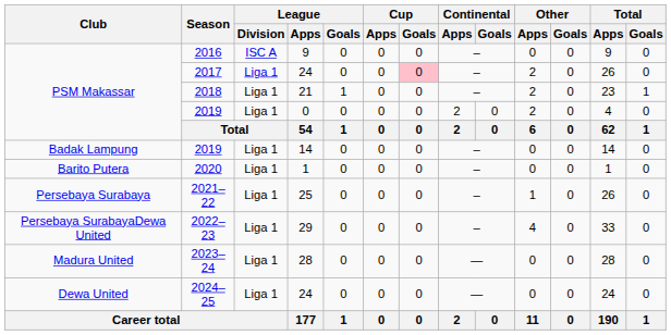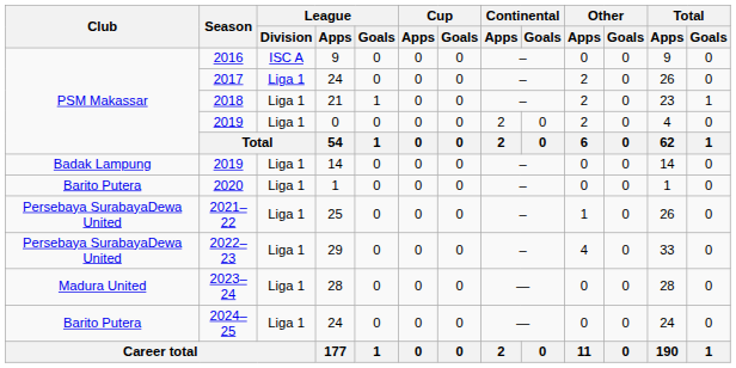 <table class="wikitable" style="text-align: center">
 <tr>
 <th rowspan="2">Club</th>
 <th rowspan="2">Season</th>
 <th colspan="3">League</th>
 <th colspan="2">Cup</th>
 <th colspan="2">Continental</th>
 <th colspan="2">Other</th>
 <th colspan="2">Total</th>
 </tr>
 <tr>
 <th>Division</th>
 <th>Apps</th>
 <th>Goals</th>
 <th>Apps</th>
 <th>Goals</th>
 <th>Apps</th>
 <th>Goals</th>
 <th>Apps</th>
 <th>Goals</th>
 <th>Apps</th>
 <th>Goals</th>
 </tr>
 <tr>
 <td rowspan="5"><a href='#'>PSM Makassar</a></td>
 <td><a href='#'>2016</a></td>
 <td><a href='#'>ISC A</a></td>
 <td>9</td>
 <td>0</td>
 <td>0</td>
 <td>0</td>
 <td colspan="2">–</td>
 <td>0</td>
 <td>0</td>
 <td>9</td>
 <td>0</td>
 </tr>
 <tr>
 <td><a href='#'>2017</a></td>
 <td rowspan="1"><a href='#'>Liga 1</a></td>
 <td>24</td>
 <td>0</td>
 <td>0</td>
-<td style="background: pink;">0</td>
+<td>0</td>
 <td colspan="2">–</td>
 <td>2</td>
 <td>0</td>
 <td>26</td>
 <td>0</td>
 </tr>
 <tr>
 <td><a href='#'>2018</a></td>
 <td rowspan="1" valign="center">Liga 1</td>
 <td>21</td>
 <td>1</td>
 <td>0</td>
 <td>0</td>
 <td colspan="2">–</td>
 <td>2</td>
 <td>0</td>
 <td>23</td>
 <td>1</td>
 </tr>
 <tr>
 <td><a href='#'>2019</a></td>
 <td rowspan="1" valign="center">Liga 1</td>
 <td>0</td>
 <td>0</td>
 <td>0</td>
 <td>0</td>
 <td>2</td>
 <td>0</td>
 <td>2</td>
 <td>0</td>
 <td>4</td>
 <td>0</td>
 </tr>
 <tr>
 <th colspan="2">Total</th>
 <th>54</th>
 <th>1</th>
 <th>0</th>
 <th>0</th>
 <th>2</th>
 <th>0</th>
 <th>6</th>
 <th>0</th>
 <th>62</th>
 <th>1</th>
 </tr>
 <tr>
 <td rowspan="1"><a href='#'>Badak Lampung</a></td>
 <td><a href='#'>2019</a></td>
 <td rowspan="1">Liga 1</td>
 <td>14</td>
 <td>0</td>
 <td>0</td>
 <td>0</td>
 <td colspan="2">–</td>
 <td>0</td>
 <td>0</td>
 <td>14</td>
 <td>0</td>
 </tr>
 <tr>
 <td rowspan="1"><a href='#'>Barito Putera</a></td>
 <td><a href='#'>2020</a></td>
 <td rowspan="1">Liga 1</td>
 <td>1</td>
 <td>0</td>
 <td>0</td>
 <td>0</td>
 <td colspan="2">–</td>
 <td>0</td>
 <td>0</td>
 <td>1</td>
 <td>0</td>
 </tr>
 <tr>
-<td rowspan="1"><a href='#'>Persebaya Surabaya</a></td>
+<td rowspan="1"><a href='#'>Persebaya Surabaya</a><a href='#'>Dewa United</a></td>
 <td><a href='#'>2021–22</a></td>
 <td rowspan="1">Liga 1</td>
 <td>25</td>
 <td>0</td>
 <td>0</td>
 <td>0</td>
 <td colspan="2">–</td>
 <td>1</td>
 <td>0</td>
 <td>26</td>
 <td>0</td>
 </tr>
 <tr>
 <td rowspan="1"><a href='#'>Persebaya Surabaya</a><a href='#'>Dewa United</a></td>
 <td><a href='#'>2022–23</a></td>
 <td rowspan="1">Liga 1</td>
 <td>29</td>
 <td>0</td>
 <td>0</td>
 <td>0</td>
 <td colspan="2">–</td>
 <td>4</td>
 <td>0</td>
 <td>33</td>
 <td>0</td>
 </tr>
 <tr>
 <td rowspan="1"><a href='#'>Madura United</a></td>
 <td><a href='#'>2023–24</a></td>
 <td rowspan="1" valign="center">Liga 1</td>
 <td>28</td>
 <td>0</td>
 <td>0</td>
 <td>0</td>
 <td colspan="2">—</td>
 <td>0</td>
 <td>0</td>
 <td>28</td>
 <td>0</td>
 </tr>
 <tr>
-<td rowspan="1"><a href='#'>Dewa United</a></td>
+<td rowspan="1"><a href='#'>Barito Putera</a></td>
 <td><a href='#'>2024–25</a></td>
 <td rowspan="1" valign="center">Liga 1</td>
 <td>24</td>
 <td>0</td>
 <td>0</td>
 <td>0</td>
 <td colspan="2">—</td>
 <td>0</td>
 <td>0</td>
 <td>24</td>
 <td>0</td>
 </tr>
 <tr>
 <th colspan=3>Career total</th>
 <th>177</th>
 <th>1</th>
 <th>0</th>
 <th>0</th>
 <th>2</th>
 <th>0</th>
 <th>11</th>
 <th>0</th>
 <th>190</th>
 <th>1</th>
 </tr>
 </table>
